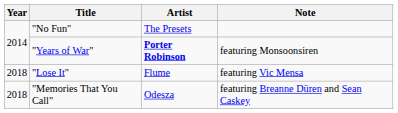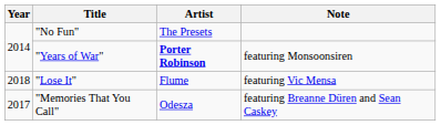 <table class="wikitable">
 <tr>
 <th>Year</th>
 <th>Title</th>
 <th>Artist</th>
 <th>Note</th>
 </tr>
 <tr>
 <td rowspan="2">2014</td>
 <td>"No Fun"</td>
 <td><a href='#'>The Presets</a></td>
 <td></td>
 </tr>
 <tr>
 <td>"<a href='#'>Years of War</a>"</td>
 <td><strong><a href='#'>Porter Robinson</a></strong></td>
 <td>featuring Monsoonsiren</td>
 </tr>
 <tr>
 <td>2018</td>
 <td>"<a href='#'>Lose It</a>"</td>
 <td><a href='#'>Flume</a></td>
 <td>featuring <a href='#'>Vic Mensa</a></td>
 </tr>
 <tr>
-<td>2018</td>
+<td>2017</td>
 <td>"Memories That You Call"</td>
 <td><a href='#'>Odesza</a></td>
 <td>featuring <a href='#'>Breanne Düren</a> and <a href='#'>Sean Caskey</a></td>
 </tr>
 </table>
